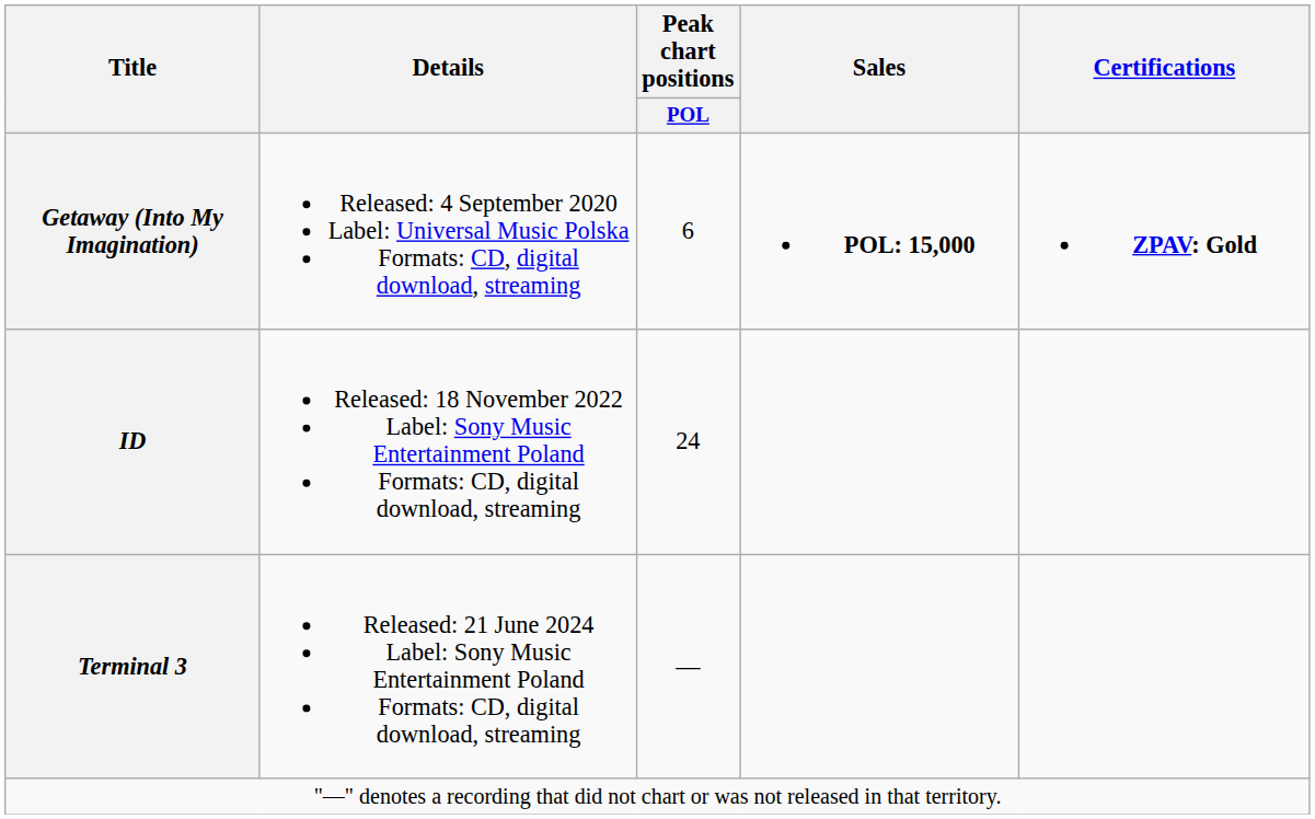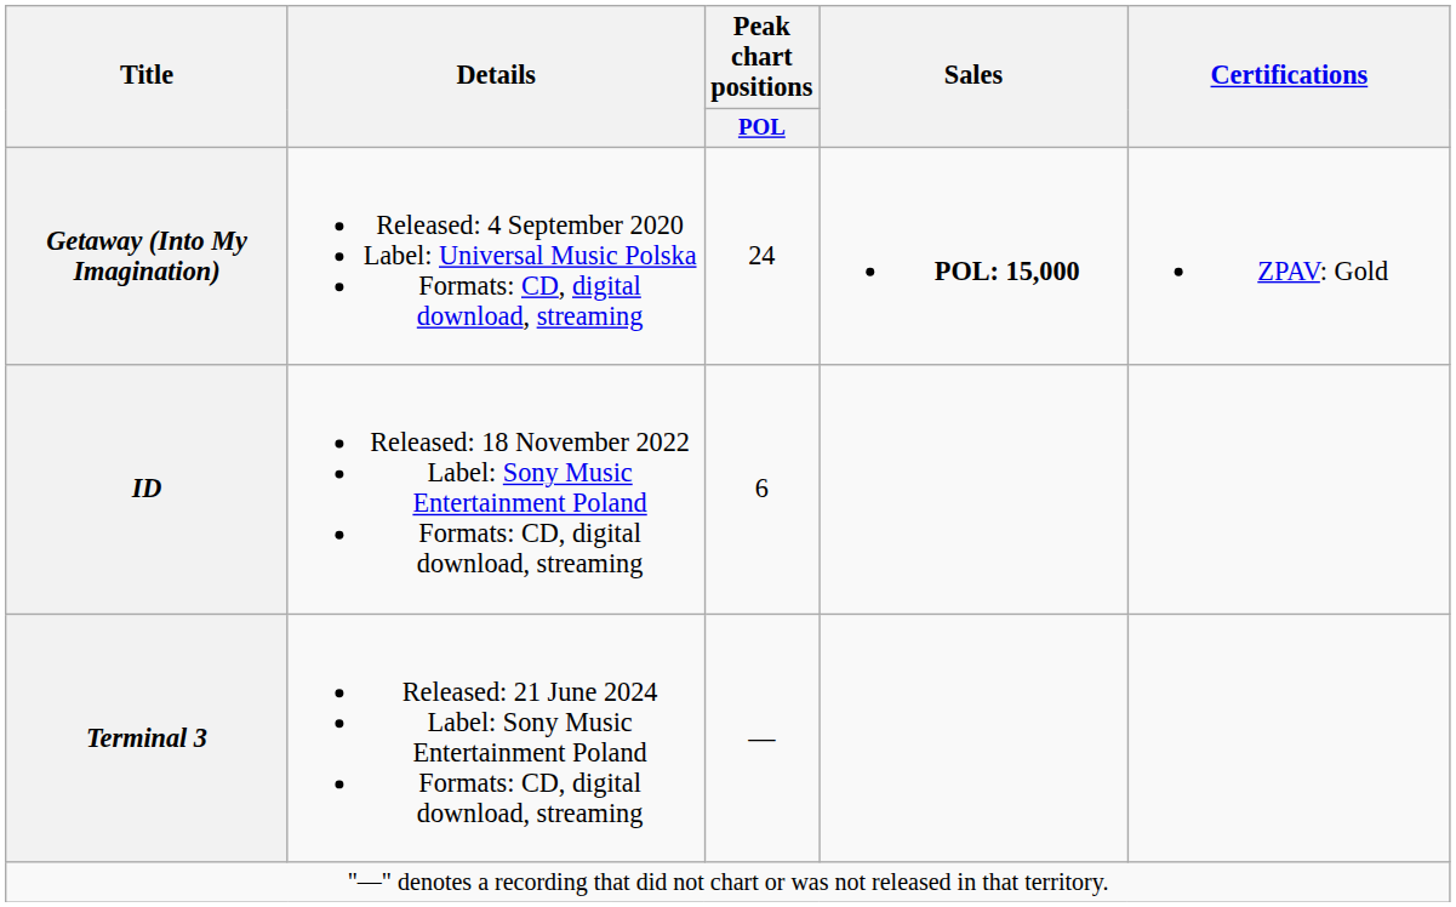 <table class="wikitable plainrowheaders" style="text-align:center;">
 <tr>
 <th scope="col" rowspan="2" style="width:10em;">Title</th>
 <th scope="col" rowspan="2" style="width:15em;">Details</th>
 <th>Peak chart positions</th>
 <th scope="col" rowspan="2" style="width:11em;">Sales</th>
 <th scope="col" rowspan="2" style="width:11.5em;"><a href='#'>Certifications</a></th>
 </tr>
 <tr>
 <th scope="col" style="width:3em;font-size:85%;"><a href='#'>POL</a><br></th>
 </tr>
 <tr>
 <th scope="row"><em>Getaway (Into My Imagination)</em></th>
 <td><br><ul><li>Released: 4 September 2020</li><li>Label: <a href='#'>Universal Music Polska</a></li><li>Formats: <a href='#'>CD</a>, <a href='#'>digital download</a>, <a href='#'>streaming</a></li></ul></td>
-<td>6</td>
+<td>24</td>
 <td><strong><br><ul><li>POL: 15,000</li></ul></strong></td>
-<td><strong><br><ul><li><a href='#'>ZPAV</a>: Gold</li></ul></strong></td>
+<td><br><ul><li><a href='#'>ZPAV</a>: Gold</li></ul></td>
 </tr>
 <tr>
 <th scope="row"><em>ID</em></th>
 <td><br><ul><li>Released: 18 November 2022</li><li>Label: <a href='#'>Sony Music Entertainment Poland</a></li><li>Formats: CD, digital download, streaming</li></ul></td>
-<td>24</td>
+<td>6</td>
 <td></td>
 <td></td>
 </tr>
 <tr>
 <th scope="row"><em>Terminal 3</em></th>
 <td><br><ul><li>Released: 21 June 2024</li><li>Label: Sony Music Entertainment Poland</li><li>Formats: CD, digital download, streaming</li></ul></td>
 <td>—</td>
 <td></td>
 <td></td>
 </tr>
 <tr>
 <td colspan="5" style="font-size:90%">"—" denotes a recording that did not chart or was not released in that territory.</td>
 </tr>
 </table>
